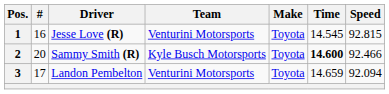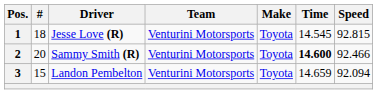 <table class="wikitable" style="font-size:95%">
 <tr>
 <th>Pos.</th>
 <th>#</th>
 <th>Driver</th>
 <th>Team</th>
 <th>Make</th>
 <th>Time</th>
 <th>Speed</th>
 </tr>
 <tr>
 <th>1</th>
-<td>16</td>
+<td>18</td>
 <td><a href='#'>Jesse Love</a> <strong>(R)</strong></td>
 <td><a href='#'>Venturini Motorsports</a></td>
 <td><a href='#'>Toyota</a></td>
 <td>14.545</td>
 <td>92.815</td>
 </tr>
 <tr>
 <th>2</th>
 <td>20</td>
 <td><a href='#'>Sammy Smith</a> <strong>(R)</strong></td>
-<td><a href='#'>Kyle Busch Motorsports</a></td>
+<td><a href='#'>Venturini Motorsports</a></td>
 <td><a href='#'>Toyota</a></td>
 <td><strong>14.600</strong></td>
 <td>92.466</td>
 </tr>
 <tr>
 <th>3</th>
-<td>17</td>
+<td>15</td>
 <td><a href='#'>Landon Pembelton</a></td>
 <td><a href='#'>Venturini Motorsports</a></td>
 <td><a href='#'>Toyota</a></td>
 <td>14.659</td>
 <td>92.094</td>
 </tr>
 <tr>
 <th colspan="7"></th>
 </tr>
 </table>
